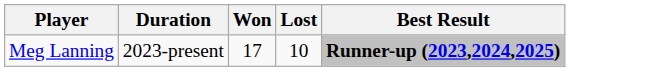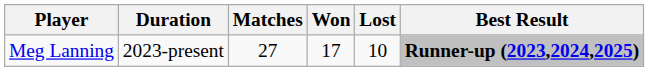 <table class="wikitable" style="text-align:center;">
 <tr>
 <th>Player</th>
 <th>Duration</th>
+<th>Matches</th>
 <th>Won</th>
 <th>Lost</th>
 <th>Best Result</th>
 </tr>
 <tr>
 <td> <a href='#'>Meg Lanning</a></td>
 <td>2023-present</td>
+<td>27</td>
 <td>17</td>
 <td>10</td>
 <td bgcolor=silver><strong>Runner-up (<a href='#'>2023</a>,<a href='#'>2024</a>,<a href='#'>2025</a>)</strong></td>
 </tr>
 </table>
